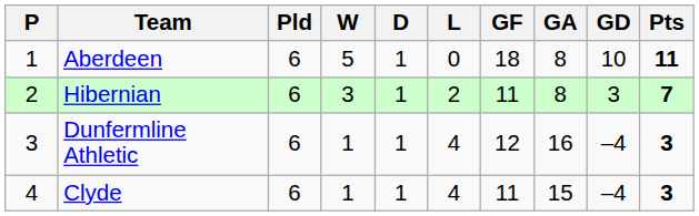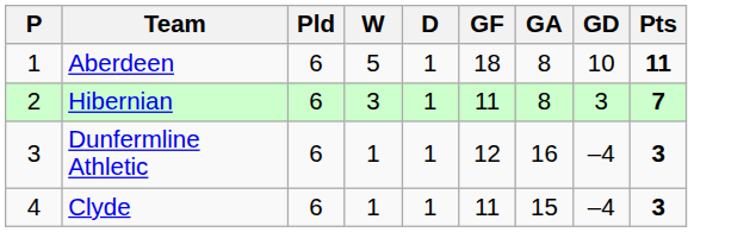 <table class="wikitable" style="text-align: center;">
 <tr>
 <th width=30>P</th>
 <th width=140>Team</th>
 <th width=30>Pld</th>
 <th width=30>W</th>
 <th width=30>D</th>
-<th width=30>L</th>
 <th width=30>GF</th>
 <th width=30>GA</th>
 <th width=30>GD</th>
 <th width=30>Pts</th>
 </tr>
 <tr>
 <td>1</td>
 <td align=left><a href='#'>Aberdeen</a></td>
 <td>6</td>
 <td>5</td>
 <td>1</td>
-<td>0</td>
 <td>18</td>
 <td>8</td>
 <td>10</td>
 <td><strong>11</strong></td>
 </tr>
 <tr style="background:#ccffcc;">
 <td>2</td>
 <td align=left><a href='#'>Hibernian</a></td>
 <td>6</td>
 <td>3</td>
 <td>1</td>
-<td>2</td>
 <td>11</td>
 <td>8</td>
 <td>3</td>
 <td><strong>7</strong></td>
 </tr>
 <tr>
 <td>3</td>
 <td align=left><a href='#'>Dunfermline Athletic</a></td>
 <td>6</td>
 <td>1</td>
 <td>1</td>
-<td>4</td>
 <td>12</td>
 <td>16</td>
 <td>–4</td>
 <td><strong>3</strong></td>
 </tr>
 <tr>
 <td>4</td>
 <td align=left><a href='#'>Clyde</a></td>
 <td>6</td>
 <td>1</td>
 <td>1</td>
-<td>4</td>
 <td>11</td>
 <td>15</td>
 <td>–4</td>
 <td><strong>3</strong></td>
 </tr>
 </table>
